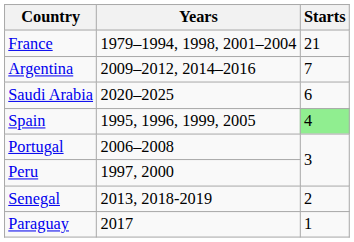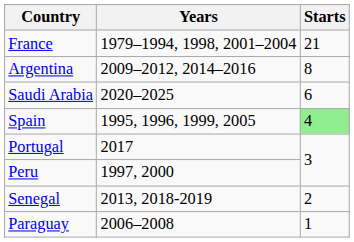 <table class="wikitable">
 <tr>
 <th>Country</th>
 <th>Years</th>
 <th>Starts</th>
 </tr>
 <tr>
 <td> <a href='#'>France</a></td>
 <td>1979–1994, 1998, 2001–2004</td>
 <td>21</td>
 </tr>
 <tr>
 <td> <a href='#'>Argentina</a></td>
 <td>2009–2012, 2014–2016</td>
-<td>7</td>
+<td>8</td>
 </tr>
 <tr>
 <td> <a href='#'>Saudi Arabia</a></td>
 <td>2020–2025</td>
 <td>6</td>
 </tr>
 <tr>
 <td> <a href='#'>Spain</a></td>
 <td>1995, 1996, 1999, 2005</td>
 <td style="background: lightgreen;">4</td>
 </tr>
 <tr>
 <td> <a href='#'>Portugal</a></td>
-<td>2006–2008</td>
+<td>2017</td>
 <td rowspan=2>3</td>
 </tr>
 <tr>
 <td> <a href='#'>Peru</a></td>
 <td>1997, 2000</td>
 </tr>
 <tr>
 <td> <a href='#'>Senegal</a></td>
 <td>2013, 2018-2019</td>
 <td>2</td>
 </tr>
 <tr>
 <td> <a href='#'>Paraguay</a></td>
-<td>2017</td>
+<td>2006–2008</td>
 <td>1</td>
 </tr>
 </table>
